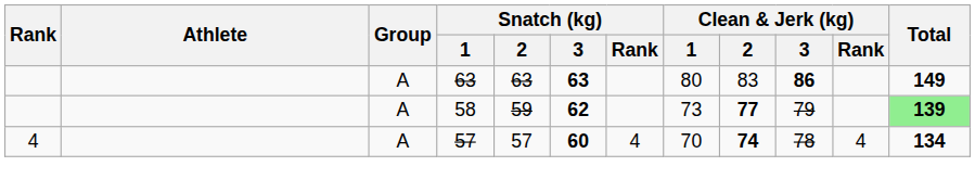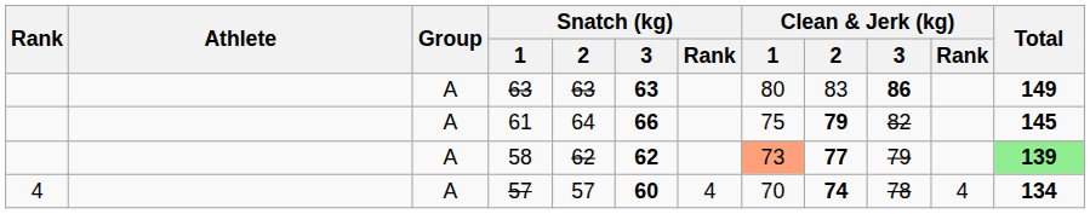 <table class = "wikitable" style="text-align:center;">
 <tr>
 <th rowspan=2 width=40>Rank</th>
 <th rowspan=2 width=250>Athlete</th>
 <th rowspan=2 width=50>Group</th>
 <th colspan=4>Snatch (kg)</th>
 <th colspan=4>Clean & Jerk (kg)</th>
 <th rowspan=2 width=60>Total</th>
 </tr>
 <tr>
 <th width=40>1</th>
 <th width=40>2</th>
 <th width=40>3</th>
 <th width=40>Rank</th>
 <th width=40>1</th>
 <th width=40>2</th>
 <th width=40>3</th>
 <th width=40>Rank</th>
 </tr>
 <tr>
 <td></td>
 <td align=left></td>
 <td>A</td>
 <td><s>63</s></td>
 <td><s>63</s></td>
 <td><strong>63</strong></td>
 <td></td>
 <td>80</td>
 <td>83</td>
 <td><strong>86</strong></td>
 <td></td>
 <td><strong>149</strong></td>
 </tr>
 <tr>
 <td></td>
 <td align=left></td>
 <td>A</td>
+<td>61</td>
+<td>64</td>
+<td><strong>66</strong></td>
+<td></td>
+<td>75</td>
+<td><strong>79</strong></td>
+<td><s>82</s></td>
+<td></td>
+<td><strong>145</strong></td>
+</tr>
+<tr>
+<td></td>
+<td align=left></td>
+<td>A</td>
 <td>58</td>
-<td><s>59</s></td>
+<td><s>62</s></td>
 <td><strong>62</strong></td>
 <td></td>
-<td>73</td>
+<td style="background: lightsalmon;">73</td>
 <td><strong>77</strong></td>
 <td><s>79</s></td>
 <td></td>
 <td style="background: lightgreen;"><strong>139</strong></td>
 </tr>
 <tr>
 <td>4</td>
 <td align=left></td>
 <td>A</td>
 <td><s>57</s></td>
 <td>57</td>
 <td><strong>60</strong></td>
 <td>4</td>
 <td>70</td>
 <td><strong>74</strong></td>
 <td><s>78</s></td>
 <td>4</td>
 <td><strong>134</strong></td>
 </tr>
 </table>
